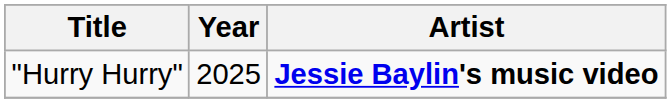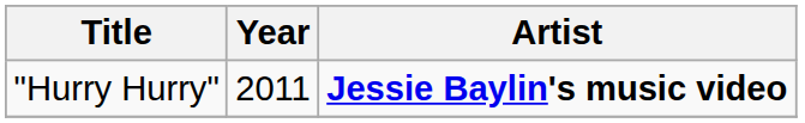 <table class="wikitable">
 <tr>
 <th>Title</th>
 <th>Year</th>
 <th>Artist</th>
 </tr>
 <tr>
 <td scope="row">"Hurry Hurry"</td>
-<td>2025</td>
+<td>2011</td>
 <td><strong><a href='#'>Jessie Baylin</a>'s music video</strong></td>
 </tr>
 <tr>
 </tr>
 </table>
